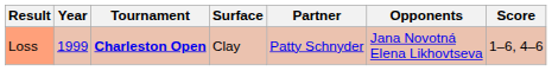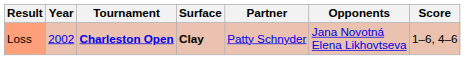 <table class="sortable wikitable">
 <tr>
 <th>Result</th>
 <th>Year</th>
 <th>Tournament</th>
 <th>Surface</th>
 <th>Partner</th>
 <th>Opponents</th>
 <th class="unsortable">Score</th>
 </tr>
 <tr bgcolor="EBC2AF">
 <td style="background:#ffa07a;">Loss</td>
-<td><a href='#'>1999</a></td>
+<td><a href='#'>2002</a></td>
 <td><strong><a href='#'>Charleston Open</a></strong></td>
-<td>Clay</td>
+<td><strong>Clay</strong></td>
 <td> <a href='#'>Patty Schnyder</a></td>
 <td> <a href='#'>Jana Novotná</a> <br>  <a href='#'>Elena Likhovtseva</a></td>
 <td>1–6, 4–6</td>
 </tr>
 </table>
